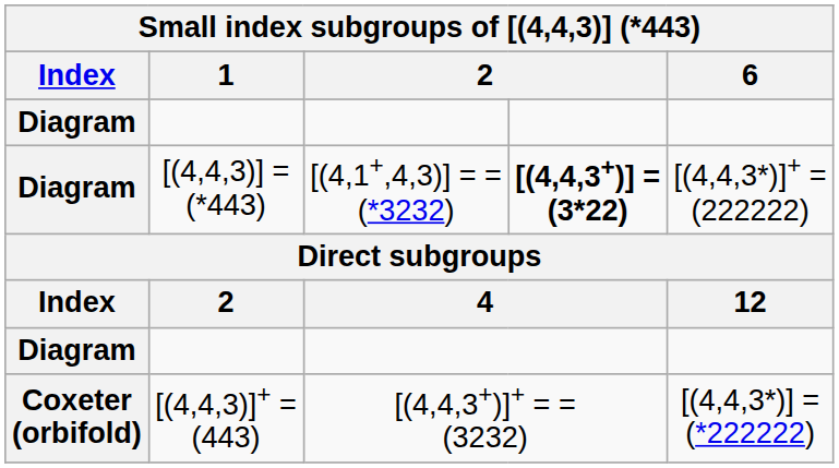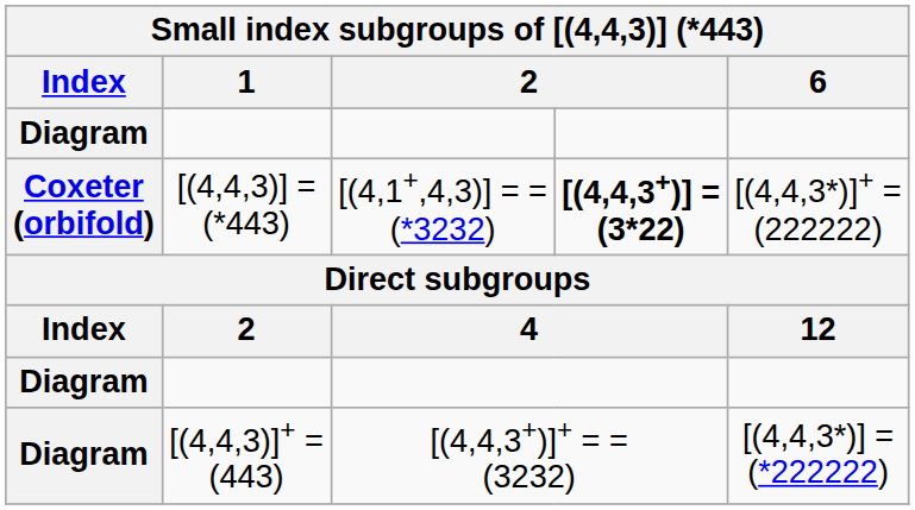 <table class="wikitable collapsible collapsed">
 <tr>
 <th colspan=12>Small index subgroups of [(4,4,3)] (*443)</th>
 </tr>
 <tr align=center>
 <th><a href='#'>Index</a></th>
 <th>1</th>
 <th colspan=2>2</th>
 <th>6</th>
 </tr>
 <tr align=center>
 <th>Diagram</th>
 <td></td>
 <td></td>
 <td></td>
 <td></td>
 </tr>
 <tr align=center>
-<th>Diagram</th>
+<th><a href='#'>Coxeter</a><br>(<a href='#'>orbifold</a>)</th>
 <td>[(4,4,3)] = <br>(*443)</td>
 <td>[(4,1<sup>+</sup>,4,3)] =  = <br>(<a href='#'>*3232</a>)</td>
 <td><strong>[(4,4,3<sup>+</sup>)] = <br>(3*22)</strong></td>
 <td>[(4,4,3*)]<sup>+</sup> = <br>(222222)</td>
 </tr>
 <tr>
 <th colspan=5>Direct subgroups</th>
 </tr>
 <tr align=center>
 <th>Index</th>
 <th>2</th>
 <th colspan=2>4</th>
 <th>12</th>
 </tr>
 <tr align=center>
 <th>Diagram</th>
 <td></td>
 <td colspan=2></td>
 <td></td>
 </tr>
 <tr align=center>
-<th>Coxeter<br>(orbifold)</th>
+<th>Diagram</th>
 <td>[(4,4,3)]<sup>+</sup> = <br>(443)</td>
 <td colspan=2>[(4,4,3<sup>+</sup>)]<sup>+</sup> =  = <br>(3232)</td>
 <td>[(4,4,3*)] = <br>(<a href='#'>*222222</a>)</td>
 </tr>
 </table>
